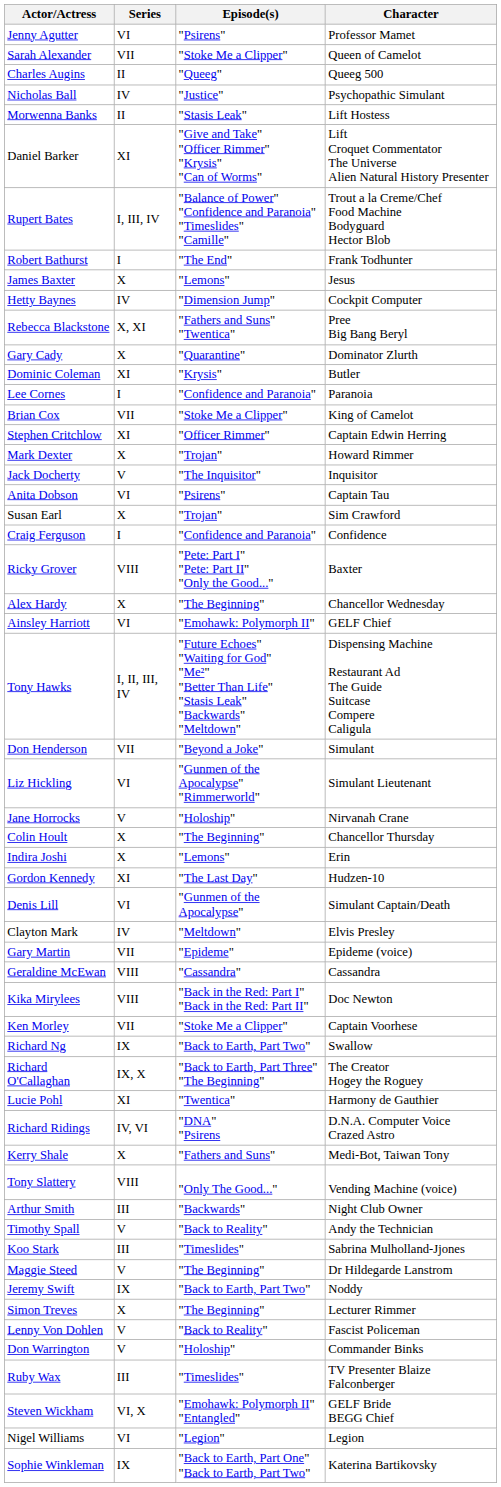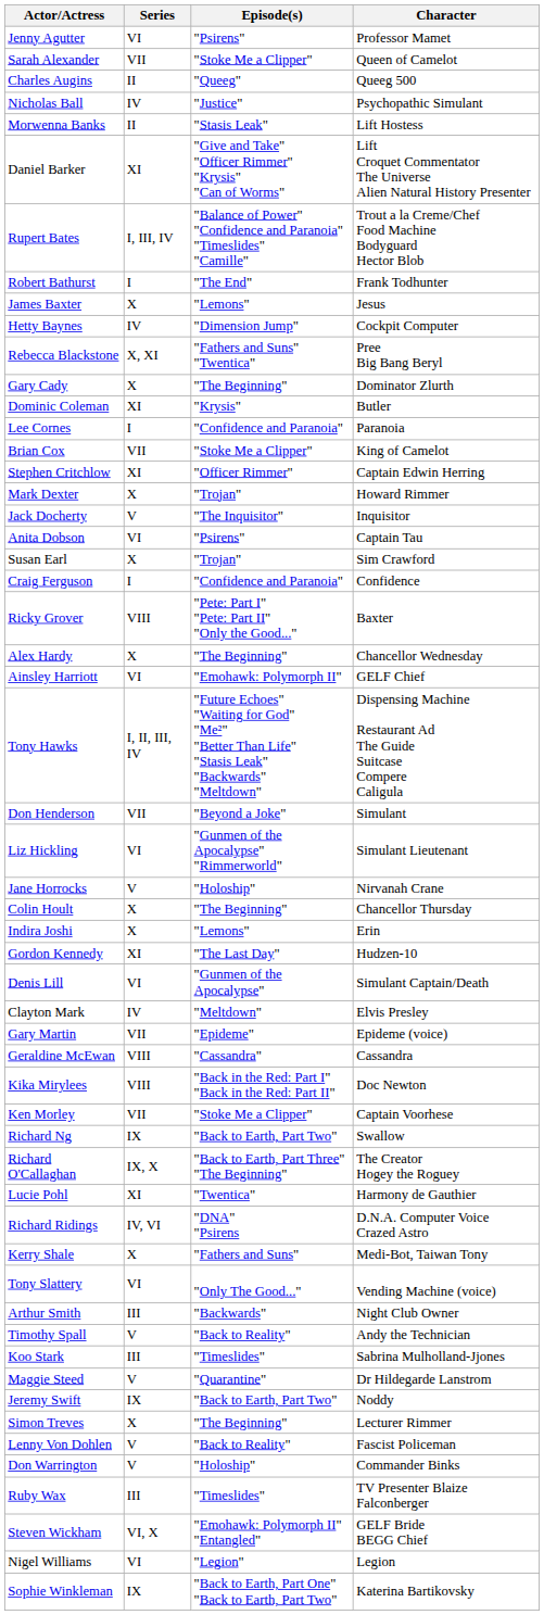 <table class="wikitable" border="1" style="width:100%; margin-right:auto; background:white;">
 <tr>
 <th>Actor/Actress</th>
 <th>Series</th>
 <th>Episode(s)</th>
 <th>Character</th>
 </tr>
 <tr>
 <td><a href='#'>Jenny Agutter</a></td>
 <td>VI</td>
 <td>"<a href='#'>Psirens</a>"</td>
 <td>Professor Mamet</td>
 </tr>
 <tr>
 <td><a href='#'>Sarah Alexander</a></td>
 <td>VII</td>
 <td>"<a href='#'>Stoke Me a Clipper</a>"</td>
 <td>Queen of Camelot</td>
 </tr>
 <tr>
 <td><a href='#'>Charles Augins</a></td>
 <td>II</td>
 <td>"<a href='#'>Queeg</a>"</td>
 <td>Queeg 500</td>
 </tr>
 <tr>
 <td><a href='#'>Nicholas Ball</a></td>
 <td>IV</td>
 <td>"<a href='#'>Justice</a>"</td>
 <td>Psychopathic Simulant</td>
 </tr>
 <tr>
 <td><a href='#'>Morwenna Banks</a></td>
 <td>II</td>
 <td>"<a href='#'>Stasis Leak</a>"</td>
 <td>Lift Hostess</td>
 </tr>
 <tr>
 <td>Daniel Barker</td>
 <td>XI</td>
 <td>"<a href='#'>Give and Take</a>"<br> "<a href='#'>Officer Rimmer</a>"<br> "<a href='#'>Krysis</a>"<br> "<a href='#'>Can of Worms</a>"</td>
 <td>Lift<br>Croquet Commentator<br>The Universe<br>Alien Natural History Presenter</td>
 </tr>
 <tr>
 <td><a href='#'>Rupert Bates</a></td>
 <td>I, III, IV</td>
 <td>"<a href='#'>Balance of Power</a>"<br> "<a href='#'>Confidence and Paranoia</a>"<br> "<a href='#'>Timeslides</a>" <br> "<a href='#'>Camille</a>" <br></td>
 <td>Trout a la Creme/Chef<br> Food Machine<br> Bodyguard <br> Hector Blob<br></td>
 </tr>
 <tr>
 <td><a href='#'>Robert Bathurst</a></td>
 <td>I</td>
 <td>"<a href='#'>The End</a>"</td>
 <td>Frank Todhunter</td>
 </tr>
 <tr>
 <td><a href='#'>James Baxter</a></td>
 <td>X</td>
 <td>"<a href='#'>Lemons</a>"</td>
 <td>Jesus</td>
 </tr>
 <tr>
 <td><a href='#'>Hetty Baynes</a></td>
 <td>IV</td>
 <td>"<a href='#'>Dimension Jump</a>"</td>
 <td>Cockpit Computer</td>
 </tr>
 <tr>
 <td><a href='#'>Rebecca Blackstone</a></td>
 <td>X, XI</td>
 <td>"<a href='#'>Fathers and Suns</a>"<br> "<a href='#'>Twentica</a>"</td>
 <td>Pree<br> Big Bang Beryl</td>
 </tr>
 <tr>
 <td><a href='#'>Gary Cady</a></td>
 <td>X</td>
-<td>"<a href='#'>Quarantine</a>"</td>
+<td>"<a href='#'>The Beginning</a>"</td>
 <td>Dominator Zlurth</td>
 </tr>
 <tr>
 <td><a href='#'>Dominic Coleman</a></td>
 <td>XI</td>
 <td>"<a href='#'>Krysis</a>"</td>
 <td>Butler</td>
 </tr>
 <tr>
 <td><a href='#'>Lee Cornes</a></td>
 <td>I</td>
 <td>"<a href='#'>Confidence and Paranoia</a>"</td>
 <td>Paranoia</td>
 </tr>
 <tr>
 <td><a href='#'>Brian Cox</a></td>
 <td>VII</td>
 <td>"<a href='#'>Stoke Me a Clipper</a>"</td>
 <td>King of Camelot</td>
 </tr>
 <tr>
 <td><a href='#'>Stephen Critchlow</a></td>
 <td>XI</td>
 <td>"<a href='#'>Officer Rimmer</a>"</td>
 <td>Captain Edwin Herring</td>
 </tr>
 <tr>
 <td><a href='#'>Mark Dexter</a></td>
 <td>X</td>
 <td>"<a href='#'>Trojan</a>"</td>
 <td>Howard Rimmer</td>
 </tr>
 <tr>
 <td><a href='#'>Jack Docherty</a></td>
 <td>V</td>
 <td>"<a href='#'>The Inquisitor</a>"</td>
 <td>Inquisitor</td>
 </tr>
 <tr>
 <td><a href='#'>Anita Dobson</a></td>
 <td>VI</td>
 <td>"<a href='#'>Psirens</a>"</td>
 <td>Captain Tau</td>
 </tr>
 <tr>
 <td>Susan Earl</td>
 <td>X</td>
 <td>"<a href='#'>Trojan</a>"</td>
 <td>Sim Crawford</td>
 </tr>
 <tr>
 <td><a href='#'>Craig Ferguson</a></td>
 <td>I</td>
 <td>"<a href='#'>Confidence and Paranoia</a>"</td>
 <td>Confidence</td>
 </tr>
 <tr>
 <td><a href='#'>Ricky Grover</a></td>
 <td>VIII</td>
 <td>"<a href='#'>Pete: Part I</a>" <br> "<a href='#'>Pete: Part II</a>" <br> "<a href='#'>Only the Good...</a>"</td>
 <td>Baxter</td>
 </tr>
 <tr>
 <td><a href='#'>Alex Hardy</a></td>
 <td>X</td>
 <td>"<a href='#'>The Beginning</a>"</td>
 <td>Chancellor Wednesday</td>
 </tr>
 <tr>
 <td><a href='#'>Ainsley Harriott</a></td>
 <td>VI</td>
 <td>"<a href='#'>Emohawk: Polymorph II</a>"</td>
 <td>GELF Chief</td>
 </tr>
 <tr>
 <td><a href='#'>Tony Hawks</a></td>
 <td>I, II, III, IV</td>
 <td>"<a href='#'>Future Echoes</a>"<br> "<a href='#'>Waiting for God</a>"<br> "<a href='#'>Me²</a>"<br> "<a href='#'>Better Than Life</a>"<br> "<a href='#'>Stasis Leak</a>"<br>"<a href='#'>Backwards</a>"<br>"<a href='#'>Meltdown</a>"</td>
 <td>Dispensing Machine<br><br>Restaurant Ad<br>The Guide<br>Suitcase<br>Compere<br>Caligula</td>
 </tr>
 <tr>
 <td><a href='#'>Don Henderson</a></td>
 <td>VII</td>
 <td>"<a href='#'>Beyond a Joke</a>"</td>
 <td>Simulant</td>
 </tr>
 <tr>
 <td><a href='#'>Liz Hickling</a></td>
 <td>VI</td>
 <td>"<a href='#'>Gunmen of the Apocalypse</a>" <br> "<a href='#'>Rimmerworld</a>"</td>
 <td>Simulant Lieutenant</td>
 </tr>
 <tr>
 <td><a href='#'>Jane Horrocks</a></td>
 <td>V</td>
 <td>"<a href='#'>Holoship</a>"</td>
 <td>Nirvanah Crane</td>
 </tr>
 <tr>
 <td><a href='#'>Colin Hoult</a></td>
 <td>X</td>
 <td>"<a href='#'>The Beginning</a>"</td>
 <td>Chancellor Thursday</td>
 </tr>
 <tr>
 <td><a href='#'>Indira Joshi</a></td>
 <td>X</td>
 <td>"<a href='#'>Lemons</a>"</td>
 <td>Erin</td>
 </tr>
 <tr>
 <td><a href='#'>Gordon Kennedy</a></td>
 <td>XI</td>
 <td>"<a href='#'>The Last Day</a>"</td>
 <td>Hudzen-10</td>
 </tr>
 <tr>
 <td><a href='#'>Denis Lill</a></td>
 <td>VI</td>
 <td>"<a href='#'>Gunmen of the Apocalypse</a>"</td>
 <td>Simulant Captain/Death</td>
 </tr>
 <tr>
 <td>Clayton Mark</td>
 <td>IV</td>
 <td>"<a href='#'>Meltdown</a>"</td>
 <td>Elvis Presley</td>
 </tr>
 <tr>
 <td><a href='#'>Gary Martin</a></td>
 <td>VII</td>
 <td>"<a href='#'>Epideme</a>"</td>
 <td>Epideme (voice)</td>
 </tr>
 <tr>
 <td><a href='#'>Geraldine McEwan</a></td>
 <td>VIII</td>
 <td>"<a href='#'>Cassandra</a>"</td>
 <td>Cassandra</td>
 </tr>
 <tr>
 <td><a href='#'>Kika Mirylees</a></td>
 <td>VIII</td>
 <td>"<a href='#'>Back in the Red: Part I</a>"<br>"<a href='#'>Back in the Red: Part II</a>"<br></td>
 <td>Doc Newton</td>
 </tr>
 <tr>
 <td><a href='#'>Ken Morley</a></td>
 <td>VII</td>
 <td>"<a href='#'>Stoke Me a Clipper</a>"</td>
 <td>Captain Voorhese</td>
 </tr>
 <tr>
 <td><a href='#'>Richard Ng</a></td>
 <td>IX</td>
 <td>"<a href='#'>Back to Earth, Part Two</a>"</td>
 <td>Swallow</td>
 </tr>
 <tr>
 <td><a href='#'>Richard O'Callaghan</a></td>
 <td>IX, X</td>
 <td>"<a href='#'>Back to Earth, Part Three</a>"  <br> "<a href='#'>The Beginning</a>"</td>
 <td>The Creator <br> Hogey the Roguey</td>
 </tr>
 <tr>
 <td><a href='#'>Lucie Pohl</a></td>
 <td>XI</td>
 <td>"<a href='#'>Twentica</a>"</td>
 <td>Harmony de Gauthier</td>
 </tr>
 <tr>
 <td><a href='#'>Richard Ridings</a></td>
 <td>IV, VI</td>
 <td>"<a href='#'>DNA</a>"<br> "<a href='#'>Psirens</a></td>
 <td>D.N.A. Computer Voice<br>Crazed Astro</td>
 </tr>
 <tr>
 <td><a href='#'>Kerry Shale</a></td>
 <td>X</td>
 <td>"<a href='#'>Fathers and Suns</a>"</td>
 <td>Medi-Bot, Taiwan Tony</td>
 </tr>
 <tr>
 <td><a href='#'>Tony Slattery</a></td>
-<td>VIII</td>
+<td>VI</td>
 <td><br> "<a href='#'>Only The Good...</a>"</td>
 <td><br> Vending Machine (voice)</td>
 </tr>
 <tr>
 <td><a href='#'>Arthur Smith</a></td>
 <td>III</td>
 <td>"<a href='#'>Backwards</a>"</td>
 <td>Night Club Owner</td>
 </tr>
 <tr>
 <td><a href='#'>Timothy Spall</a></td>
 <td>V</td>
 <td>"<a href='#'>Back to Reality</a>"</td>
 <td>Andy the Technician</td>
 </tr>
 <tr>
 <td><a href='#'>Koo Stark</a></td>
 <td>III</td>
 <td>"<a href='#'>Timeslides</a>"</td>
 <td>Sabrina Mulholland-Jjones</td>
 </tr>
 <tr>
 <td><a href='#'>Maggie Steed</a></td>
 <td>V</td>
-<td>"<a href='#'>The Beginning</a>"</td>
+<td>"<a href='#'>Quarantine</a>"</td>
 <td>Dr Hildegarde Lanstrom</td>
 </tr>
 <tr>
 <td><a href='#'>Jeremy Swift</a></td>
 <td>IX</td>
 <td>"<a href='#'>Back to Earth, Part Two</a>"</td>
 <td>Noddy</td>
 </tr>
 <tr>
 <td><a href='#'>Simon Treves</a></td>
 <td>X</td>
 <td>"<a href='#'>The Beginning</a>"</td>
 <td>Lecturer Rimmer</td>
 </tr>
 <tr>
 <td><a href='#'>Lenny Von Dohlen</a></td>
 <td>V</td>
 <td>"<a href='#'>Back to Reality</a>"</td>
 <td>Fascist Policeman</td>
 </tr>
 <tr>
 <td><a href='#'>Don Warrington</a></td>
 <td>V</td>
 <td>"<a href='#'>Holoship</a>"</td>
 <td>Commander Binks</td>
 </tr>
 <tr>
 <td><a href='#'>Ruby Wax</a></td>
 <td>III</td>
 <td>"<a href='#'>Timeslides</a>"</td>
 <td>TV Presenter Blaize Falconberger</td>
 </tr>
 <tr>
 <td><a href='#'>Steven Wickham</a></td>
 <td>VI, X</td>
 <td>"<a href='#'>Emohawk: Polymorph II</a>"<br>"<a href='#'>Entangled</a>"</td>
 <td>GELF Bride<br>BEGG Chief</td>
 </tr>
 <tr>
 <td>Nigel Williams</td>
 <td>VI</td>
 <td>"<a href='#'>Legion</a>"</td>
 <td>Legion</td>
 </tr>
 <tr>
 <td><a href='#'>Sophie Winkleman</a></td>
 <td>IX</td>
 <td>"<a href='#'>Back to Earth, Part One</a>"<br>"<a href='#'>Back to Earth, Part Two</a>"</td>
 <td>Katerina Bartikovsky</td>
 </tr>
 </table>
